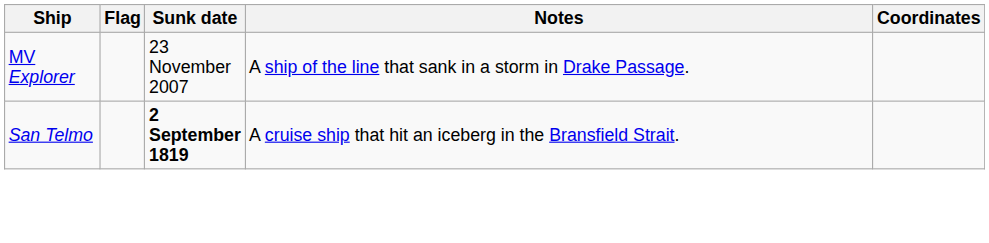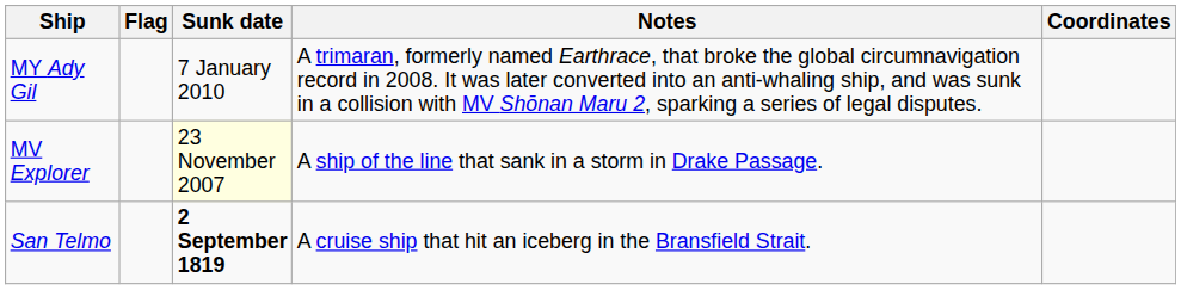 <table class="wikitable sortable" style="width:100%" |>
 <tr>
 <th style="width:10%">Ship</th>
 <th>Flag</th>
 <th style="width:10%">Sunk date</th>
 <th style="width:70%">Notes</th>
 <th style="width:10%">Coordinates</th>
 </tr>
 <tr>
+<td><a href='#'>MY <em>Ady Gil</em></a></td>
+<td></td>
+<td>7 January 2010</td>
+<td>A <a href='#'>trimaran</a>, formerly named <em>Earthrace</em>, that broke the global circumnavigation record in 2008. It was later converted into an anti-whaling ship, and was sunk in a collision with <a href='#'>MV <em>Shōnan Maru 2</em></a>, sparking a series of legal disputes.</td>
+<td></td>
+</tr>
+<tr>
 <td><a href='#'>MV <em>Explorer</em></a></td>
 <td></td>
-<td>23 November 2007</td>
+<td style="background: lightyellow;">23 November 2007</td>
 <td>A <a href='#'>ship of the line</a> that sank in a storm in <a href='#'>Drake Passage</a>.</td>
 <td></td>
 </tr>
 <tr>
 <td><a href='#'><em>San Telmo</em></a></td>
 <td></td>
 <td><strong>2 September 1819</strong></td>
 <td>A <a href='#'>cruise ship</a> that hit an iceberg in the <a href='#'>Bransfield Strait</a>.</td>
 <td></td>
 </tr>
 </table>
